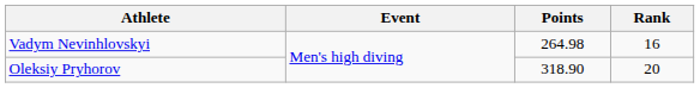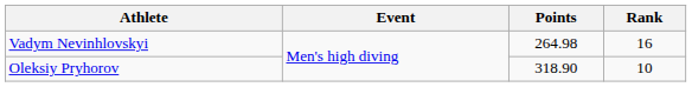 <table class="wikitable" style="text-align:center; font-size:90%; width:50%;">
 <tr>
 <th>Athlete</th>
 <th>Event</th>
 <th>Points</th>
 <th>Rank</th>
 </tr>
 <tr>
 <td align=left><a href='#'>Vadym Nevinhlovskyi</a></td>
 <td align=left rowspan=2><a href='#'>Men's high diving</a></td>
 <td>264.98</td>
 <td>16</td>
 </tr>
 <tr>
 <td align=left><a href='#'>Oleksiy Pryhorov</a></td>
 <td>318.90</td>
-<td>20</td>
+<td>10</td>
 </tr>
 </table>
